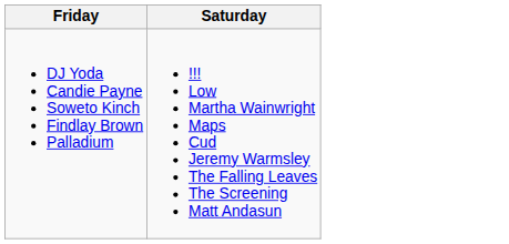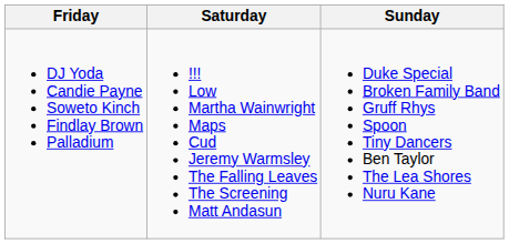 <table class="wikitable">
 <tr>
 <th>Friday</th>
 <th>Saturday</th>
+<th>Sunday</th>
 </tr>
 <tr>
 <td valign=top><br><ul><li><a href='#'>DJ Yoda</a></li><li><a href='#'>Candie Payne</a></li><li><a href='#'>Soweto Kinch</a></li><li><a href='#'>Findlay Brown</a></li><li><a href='#'>Palladium</a></li></ul></td>
 <td valign=top><br><ul><li><a href='#'>!!!</a></li><li><a href='#'>Low</a></li><li><a href='#'>Martha Wainwright</a></li><li><a href='#'>Maps</a></li><li><a href='#'>Cud</a></li><li><a href='#'>Jeremy Warmsley</a></li><li><a href='#'>The Falling Leaves</a></li><li><a href='#'>The Screening</a></li><li><a href='#'>Matt Andasun</a></li></ul></td>
+<td valign=top><br><ul><li><a href='#'>Duke Special</a></li><li><a href='#'>Broken Family Band</a></li><li><a href='#'>Gruff Rhys</a></li><li><a href='#'>Spoon</a></li><li><a href='#'>Tiny Dancers</a></li><li>Ben Taylor</li><li><a href='#'>The Lea Shores</a></li><li><a href='#'>Nuru Kane</a></li></ul></td>
 </tr>
 </table>
